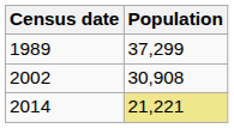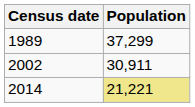 <table class="wikitable">
 <tr>
 <th>Census date</th>
 <th>Population</th>
 </tr>
 <tr>
 <td>1989</td>
 <td>37,299</td>
 </tr>
 <tr>
 <td>2002</td>
-<td>30,908 </td>
+<td>30,911 </td>
 </tr>
 <tr>
 <td>2014</td>
 <td style="background: khaki;">21,221 </td>
 </tr>
 </table>
